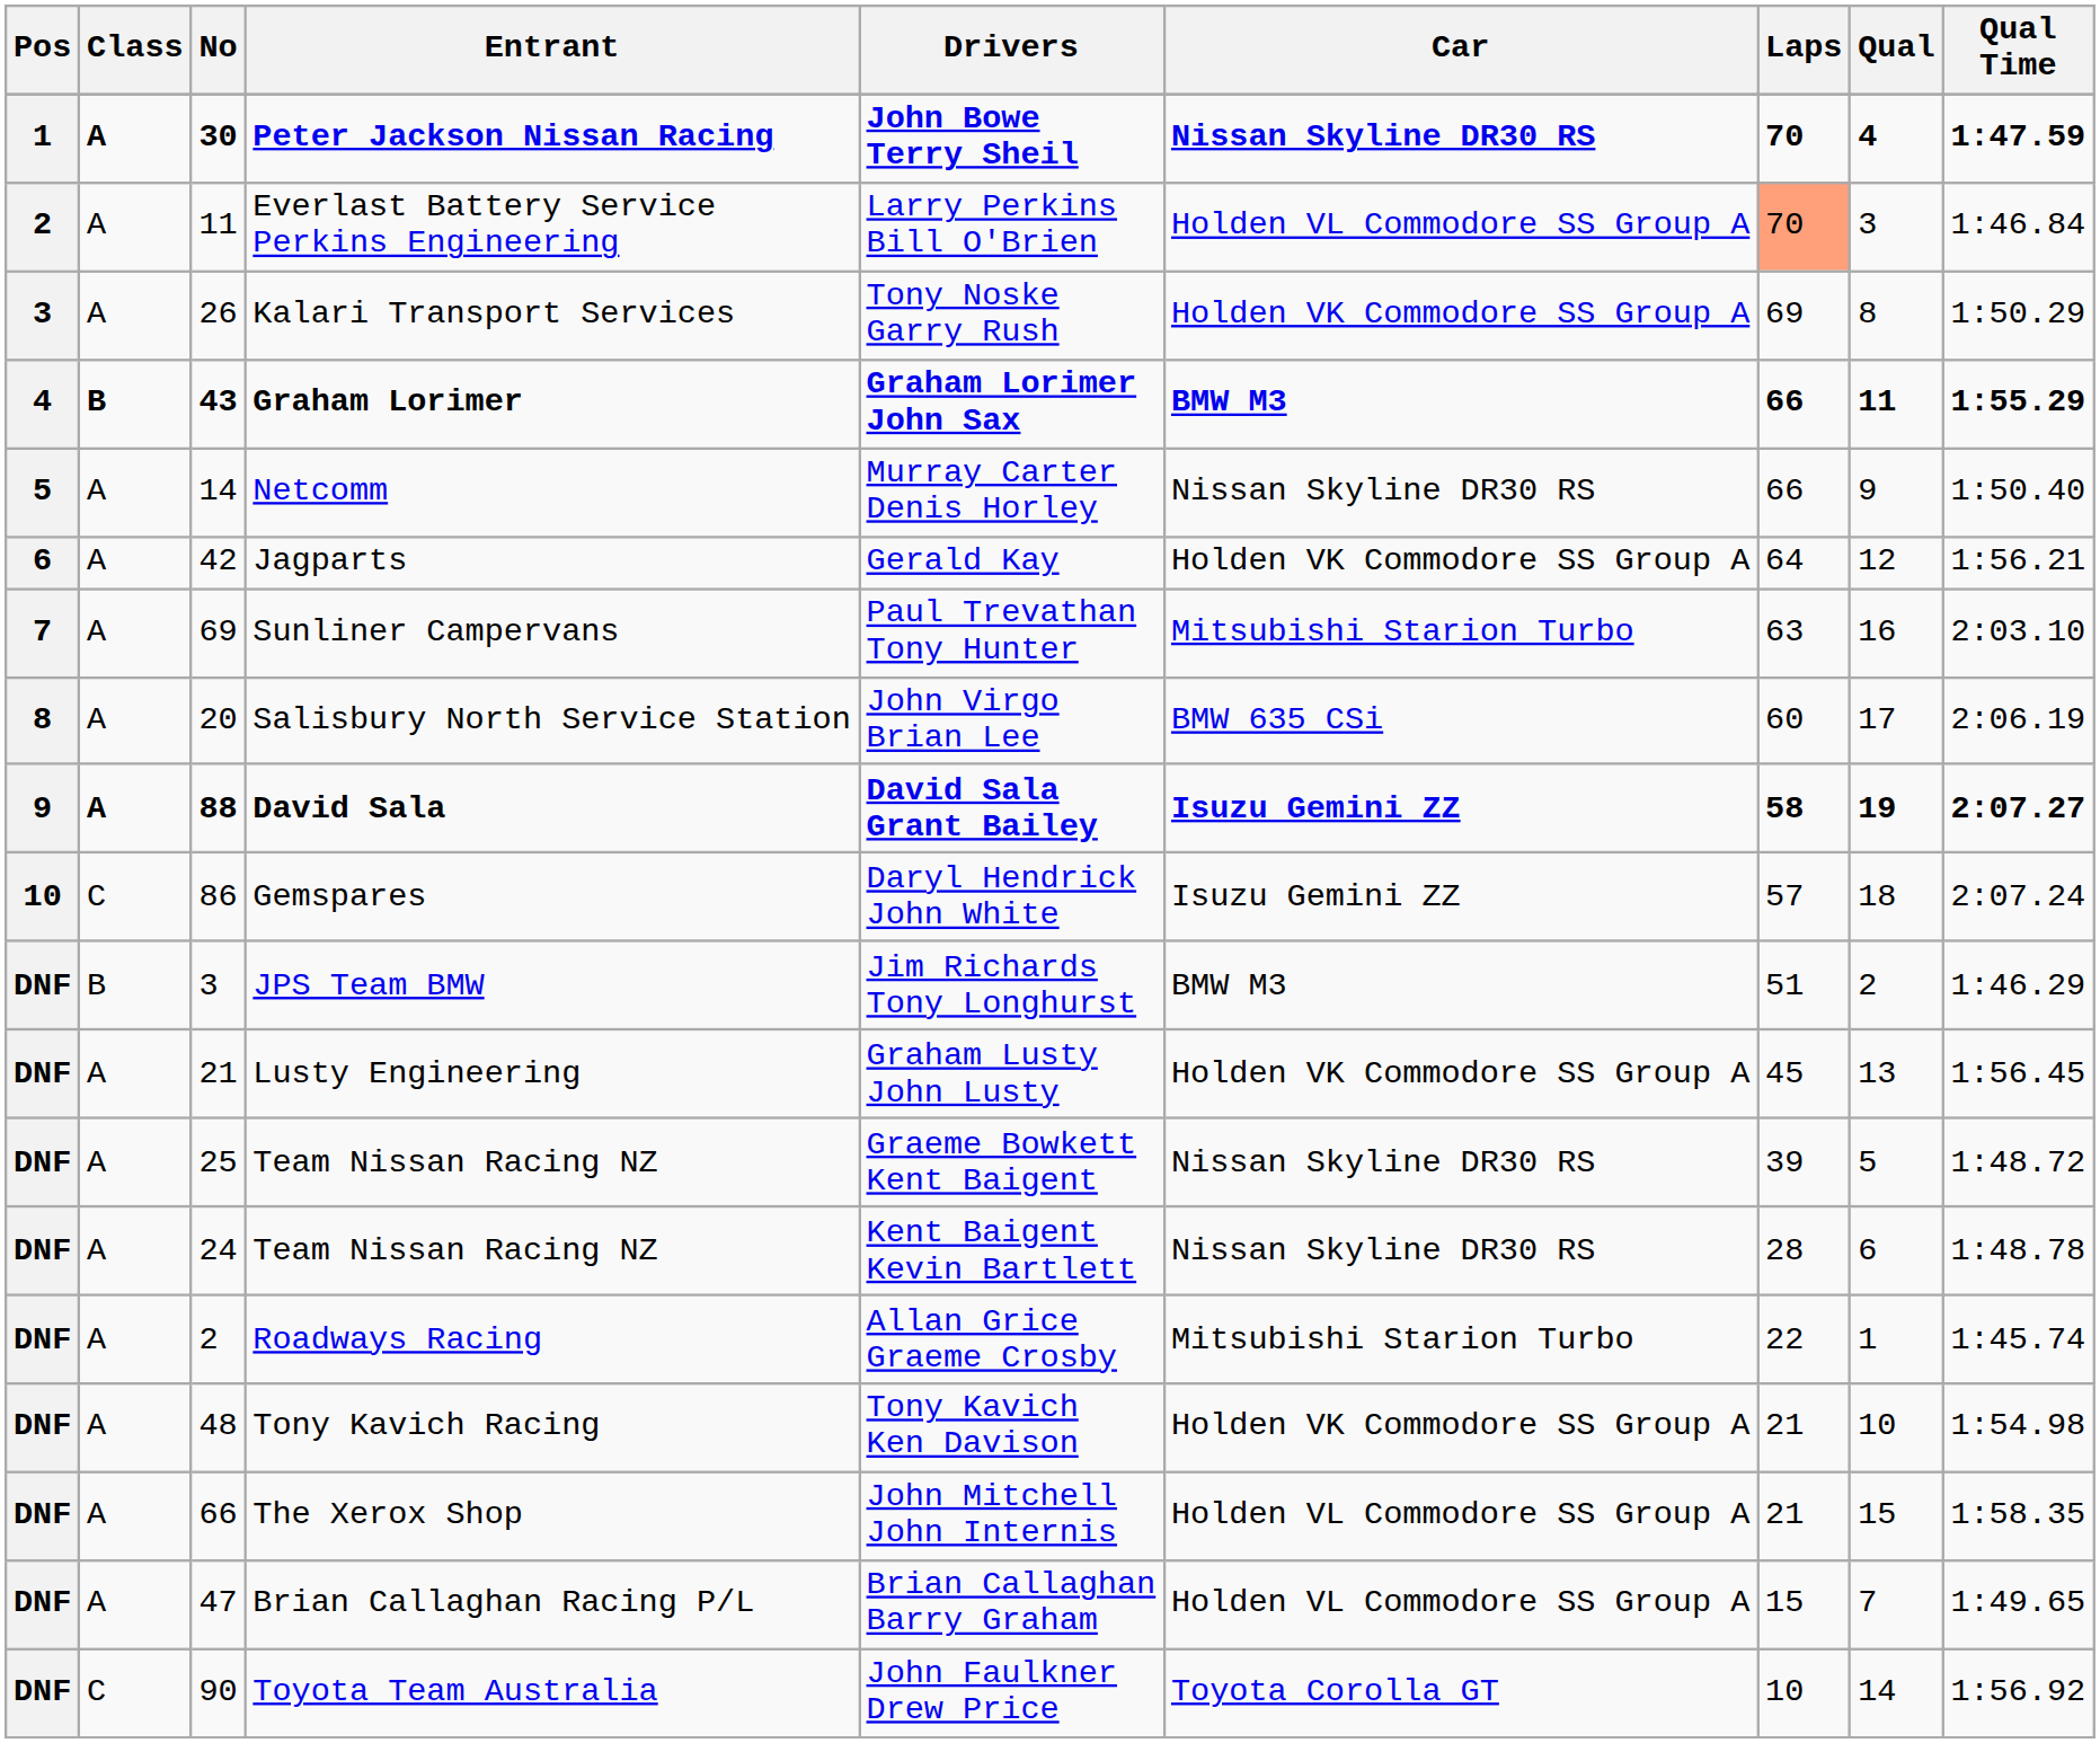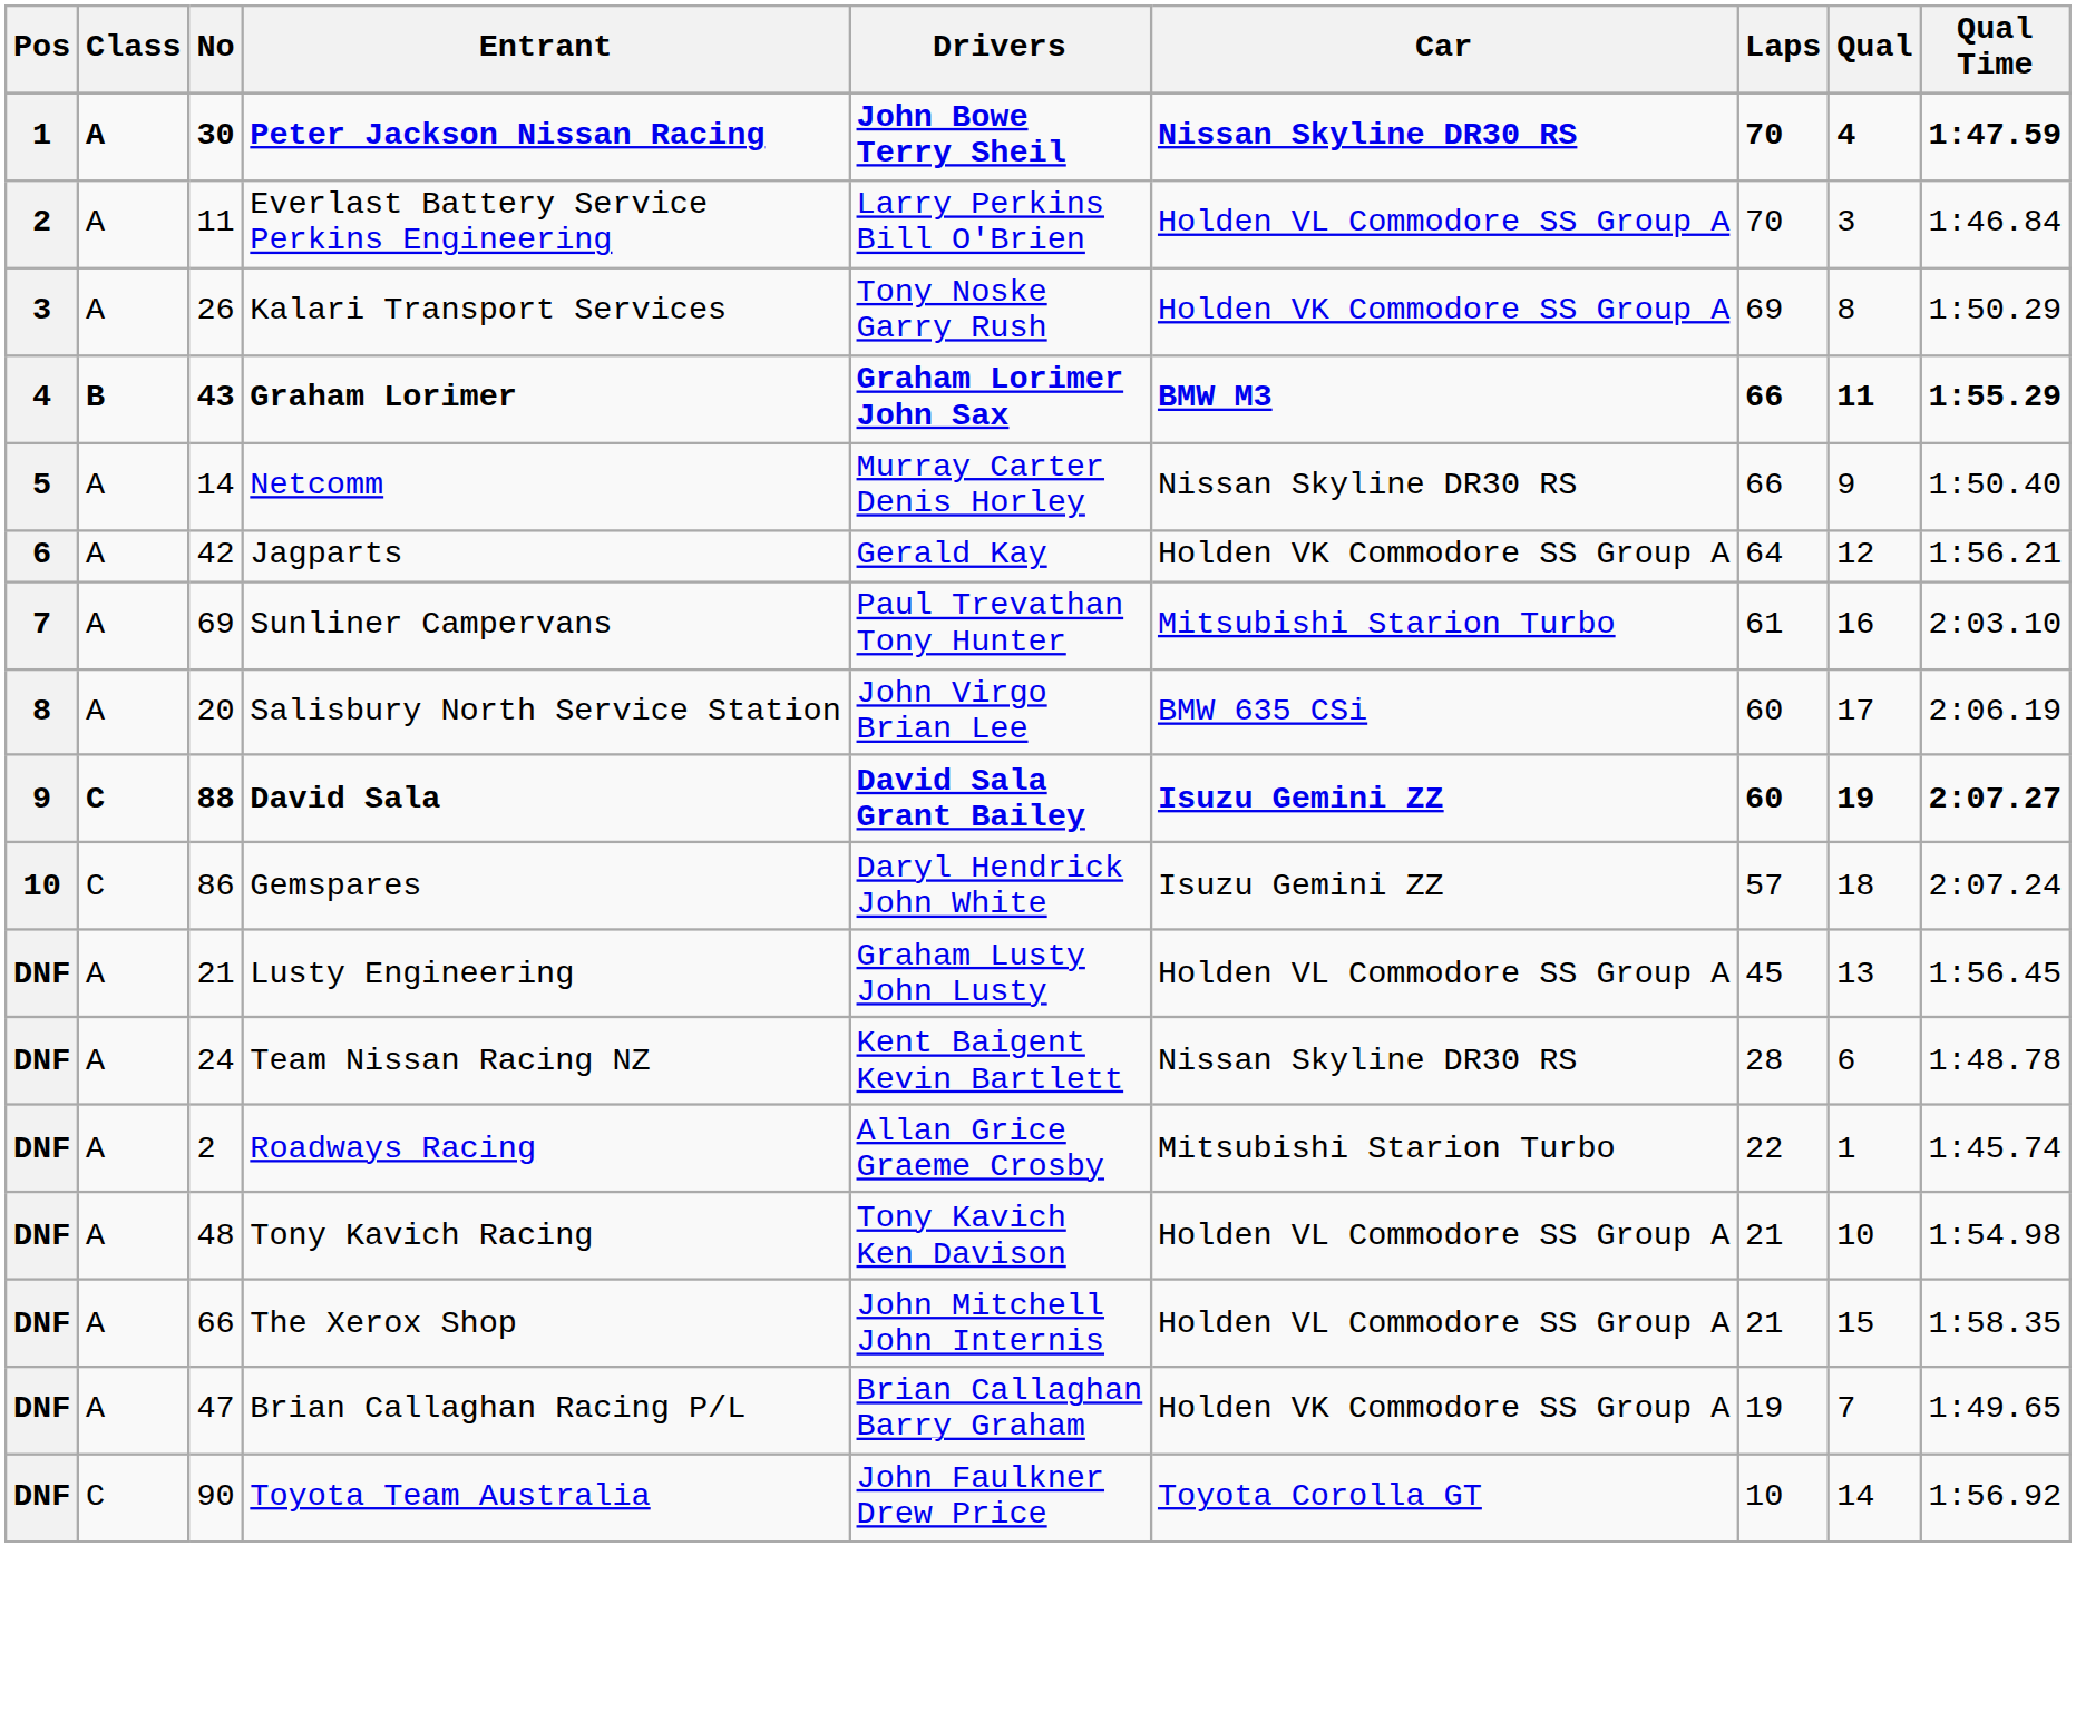 <table class="wikitable sortable" style="font-size: 95%;">
 <tr>
 <th>Pos</th>
 <th>Class</th>
 <th>No</th>
 <th>Entrant</th>
 <th>Drivers</th>
 <th>Car</th>
 <th>Laps</th>
 <th>Qual</th>
 <th>Qual<br>Time</th>
 </tr>
 <tr>
 </tr>
 <tr style="font-weight:bold">
 <th>1</th>
 <td>A</td>
 <td>30</td>
 <td> <a href='#'>Peter Jackson Nissan Racing</a></td>
 <td> <a href='#'>John Bowe</a> <br>  <a href='#'>Terry Sheil</a></td>
 <td><a href='#'>Nissan Skyline DR30 RS</a></td>
 <td>70</td>
 <td>4</td>
 <td>1:47.59</td>
 </tr>
 <tr>
 <th>2</th>
 <td>A</td>
 <td>11</td>
 <td> Everlast Battery Service <br>  <a href='#'>Perkins Engineering</a></td>
 <td> <a href='#'>Larry Perkins</a> <br>  <a href='#'>Bill O'Brien</a></td>
 <td><a href='#'>Holden VL Commodore SS Group A</a></td>
-<td style="background: lightsalmon;">70</td>
+<td>70</td>
 <td>3</td>
 <td>1:46.84</td>
 </tr>
 <tr>
 <th>3</th>
 <td>A</td>
 <td>26</td>
 <td> Kalari Transport Services</td>
 <td> <a href='#'>Tony Noske</a> <br>  <a href='#'>Garry Rush</a></td>
 <td><a href='#'>Holden VK Commodore SS Group A</a></td>
 <td>69</td>
 <td>8</td>
 <td>1:50.29</td>
 </tr>
 <tr style="font-weight:bold">
 <th>4</th>
 <td>B</td>
 <td>43</td>
 <td> Graham Lorimer</td>
 <td> <a href='#'>Graham Lorimer</a> <br>  <a href='#'>John Sax</a></td>
 <td><a href='#'>BMW M3</a></td>
 <td>66</td>
 <td>11</td>
 <td>1:55.29</td>
 </tr>
 <tr>
 <th>5</th>
 <td>A</td>
 <td>14</td>
 <td> <a href='#'>Netcomm</a></td>
 <td> <a href='#'>Murray Carter</a> <br>  <a href='#'>Denis Horley</a></td>
 <td>Nissan Skyline DR30 RS</td>
 <td>66</td>
 <td>9</td>
 <td>1:50.40</td>
 </tr>
 <tr>
 <th>6</th>
 <td>A</td>
 <td>42</td>
 <td> Jagparts</td>
 <td> <a href='#'>Gerald Kay</a></td>
 <td>Holden VK Commodore SS Group A</td>
 <td>64</td>
 <td>12</td>
 <td>1:56.21</td>
 </tr>
 <tr>
 <th>7</th>
 <td>A</td>
 <td>69</td>
 <td> Sunliner Campervans</td>
 <td> <a href='#'>Paul Trevathan</a> <br>  <a href='#'>Tony Hunter</a></td>
 <td><a href='#'>Mitsubishi Starion Turbo</a></td>
-<td>63</td>
+<td>61</td>
 <td>16</td>
 <td>2:03.10</td>
 </tr>
 <tr>
 <th>8</th>
 <td>A</td>
 <td>20</td>
 <td> Salisbury North Service Station</td>
 <td> <a href='#'>John Virgo</a> <br>  <a href='#'>Brian Lee</a></td>
 <td><a href='#'>BMW 635 CSi</a></td>
 <td>60</td>
 <td>17</td>
 <td>2:06.19</td>
 </tr>
 <tr style="font-weight:bold">
 <th>9</th>
-<td>A</td>
+<td>C</td>
 <td>88</td>
 <td> David Sala</td>
 <td> <a href='#'>David Sala</a><br> <a href='#'>Grant Bailey</a></td>
 <td><a href='#'>Isuzu Gemini ZZ</a></td>
-<td>58</td>
+<td>60</td>
 <td>19</td>
 <td>2:07.27</td>
 </tr>
 <tr>
 <th>10</th>
 <td>C</td>
 <td>86</td>
 <td> Gemspares</td>
 <td> <a href='#'>Daryl Hendrick</a> <br>  <a href='#'>John White</a></td>
 <td>Isuzu Gemini ZZ</td>
 <td>57</td>
 <td>18</td>
 <td>2:07.24</td>
 </tr>
 <tr>
 <th>DNF</th>
-<td>B</td>
-<td>3</td>
-<td> <a href='#'>JPS Team BMW</a></td>
-<td> <a href='#'>Jim Richards</a> <br>  <a href='#'>Tony Longhurst</a></td>
-<td>BMW M3</td>
-<td>51</td>
-<td>2</td>
-<td>1:46.29</td>
-</tr>
-<tr>
-<th>DNF</th>
 <td>A</td>
 <td>21</td>
 <td> Lusty Engineering</td>
 <td> <a href='#'>Graham Lusty</a> <br>  <a href='#'>John Lusty</a></td>
-<td>Holden VK Commodore SS Group A</td>
+<td>Holden VL Commodore SS Group A</td>
 <td>45</td>
 <td>13</td>
 <td>1:56.45</td>
-</tr>
-<tr>
-<th>DNF</th>
-<td>A</td>
-<td>25</td>
-<td> Team Nissan Racing NZ</td>
-<td> <a href='#'>Graeme Bowkett</a> <br>  <a href='#'>Kent Baigent</a></td>
-<td>Nissan Skyline DR30 RS</td>
-<td>39</td>
-<td>5</td>
-<td>1:48.72</td>
 </tr>
 <tr>
 <th>DNF</th>
 <td>A</td>
 <td>24</td>
 <td> Team Nissan Racing NZ</td>
 <td> <a href='#'>Kent Baigent</a> <br>  <a href='#'>Kevin Bartlett</a></td>
 <td>Nissan Skyline DR30 RS</td>
 <td>28</td>
 <td>6</td>
 <td>1:48.78</td>
 </tr>
 <tr>
 <th>DNF</th>
 <td>A</td>
 <td>2</td>
 <td> <a href='#'>Roadways Racing</a></td>
 <td> <a href='#'>Allan Grice</a> <br>  <a href='#'>Graeme Crosby</a></td>
 <td>Mitsubishi Starion Turbo</td>
 <td>22</td>
 <td>1</td>
 <td>1:45.74</td>
 </tr>
 <tr>
 <th>DNF</th>
 <td>A</td>
 <td>48</td>
 <td> Tony Kavich Racing</td>
 <td> <a href='#'>Tony Kavich</a> <br>  <a href='#'>Ken Davison</a></td>
-<td>Holden VK Commodore SS Group A</td>
+<td>Holden VL Commodore SS Group A</td>
 <td>21</td>
 <td>10</td>
 <td>1:54.98</td>
 </tr>
 <tr>
 <th>DNF</th>
 <td>A</td>
 <td>66</td>
 <td> The Xerox Shop</td>
 <td> <a href='#'>John Mitchell</a> <br>  <a href='#'>John Internis</a></td>
 <td>Holden VL Commodore SS Group A</td>
 <td>21</td>
 <td>15</td>
 <td>1:58.35</td>
 </tr>
 <tr>
 <th>DNF</th>
 <td>A</td>
 <td>47</td>
 <td> Brian Callaghan Racing P/L</td>
 <td> <a href='#'>Brian Callaghan</a> <br>  <a href='#'>Barry Graham</a></td>
-<td>Holden VL Commodore SS Group A</td>
-<td>15</td>
+<td>Holden VK Commodore SS Group A</td>
+<td>19</td>
 <td>7</td>
 <td>1:49.65</td>
 </tr>
 <tr>
 <th>DNF</th>
 <td>C</td>
 <td>90</td>
 <td> <a href='#'>Toyota Team Australia</a></td>
 <td> <a href='#'>John Faulkner</a> <br>  <a href='#'>Drew Price</a></td>
 <td><a href='#'>Toyota Corolla GT</a></td>
 <td>10</td>
 <td>14</td>
 <td>1:56.92</td>
 </tr>
 <tr>
 </tr>
 </table>
